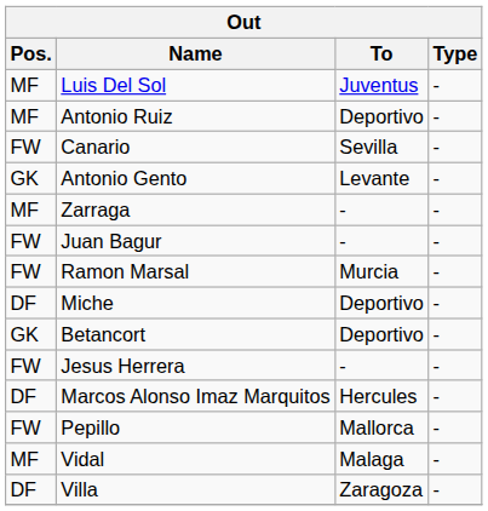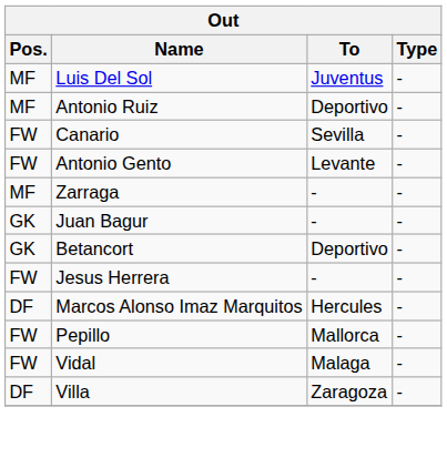 <table class="wikitable" style="font-size:90%;float:left; margin-right:1em;">
 <tr>
 <th colspan="4">Out</th>
 </tr>
 <tr>
 <th>Pos.</th>
 <th>Name</th>
 <th>To</th>
 <th>Type</th>
 </tr>
 <tr>
 <td>MF</td>
 <td><a href='#'>Luis Del Sol</a></td>
 <td><a href='#'>Juventus</a></td>
 <td>-</td>
 </tr>
 <tr>
 <td>MF</td>
 <td>Antonio Ruiz</td>
 <td>Deportivo</td>
 <td>-</td>
 </tr>
 <tr>
 <td>FW</td>
 <td>Canario</td>
 <td>Sevilla</td>
 <td>-</td>
 </tr>
 <tr>
-<td>GK</td>
+<td>FW</td>
 <td>Antonio Gento</td>
 <td>Levante</td>
 <td>-</td>
 </tr>
 <tr>
 <td>MF</td>
 <td>Zarraga</td>
 <td>-</td>
 <td>-</td>
 </tr>
 <tr>
-<td>FW</td>
+<td>GK</td>
 <td>Juan Bagur</td>
 <td>-</td>
-<td>-</td>
-</tr>
-<tr>
-<td>FW</td>
-<td>Ramon Marsal</td>
-<td>Murcia</td>
-<td>-</td>
-</tr>
-<tr>
-<td>DF</td>
-<td>Miche</td>
-<td>Deportivo</td>
 <td>-</td>
 </tr>
 <tr>
 <td>GK</td>
 <td>Betancort</td>
 <td>Deportivo</td>
 <td>-</td>
 </tr>
 <tr>
 <td>FW</td>
 <td>Jesus Herrera</td>
 <td>-</td>
 <td>-</td>
 </tr>
 <tr>
 <td>DF</td>
 <td>Marcos Alonso Imaz Marquitos</td>
 <td>Hercules</td>
 <td>-</td>
 </tr>
 <tr>
 <td>FW</td>
 <td>Pepillo</td>
 <td>Mallorca</td>
 <td>-</td>
 </tr>
 <tr>
-<td>MF</td>
+<td>FW</td>
 <td>Vidal</td>
 <td>Malaga</td>
 <td>-</td>
 </tr>
 <tr>
 <td>DF</td>
 <td>Villa</td>
 <td>Zaragoza</td>
 <td>-</td>
 </tr>
 <tr>
 </tr>
 </table>
